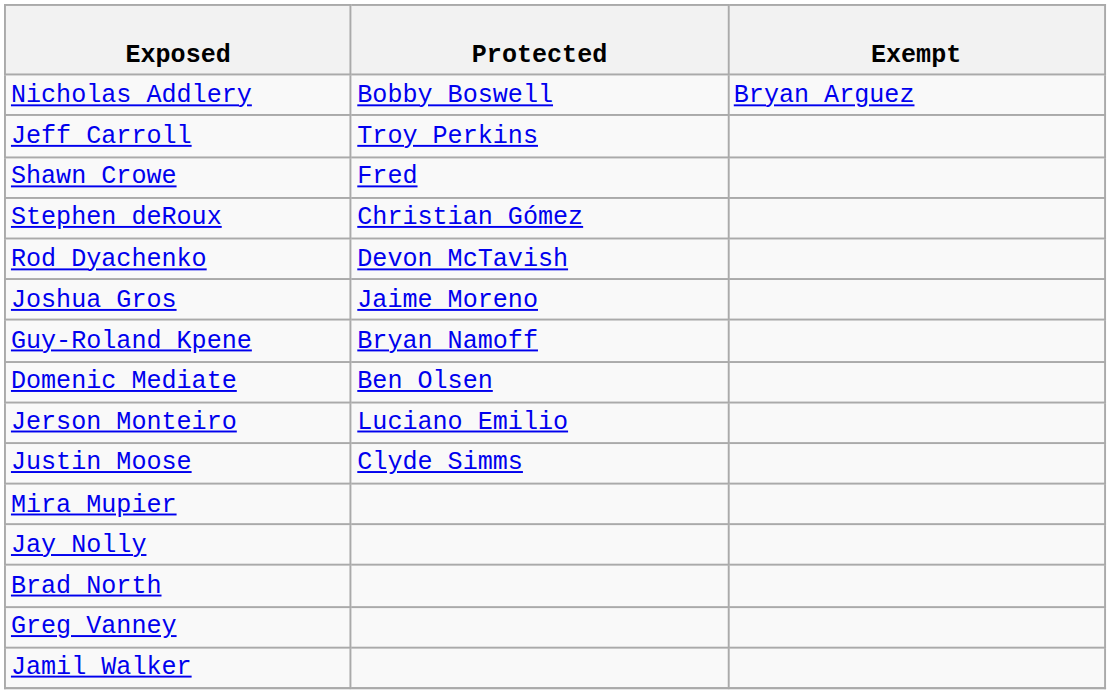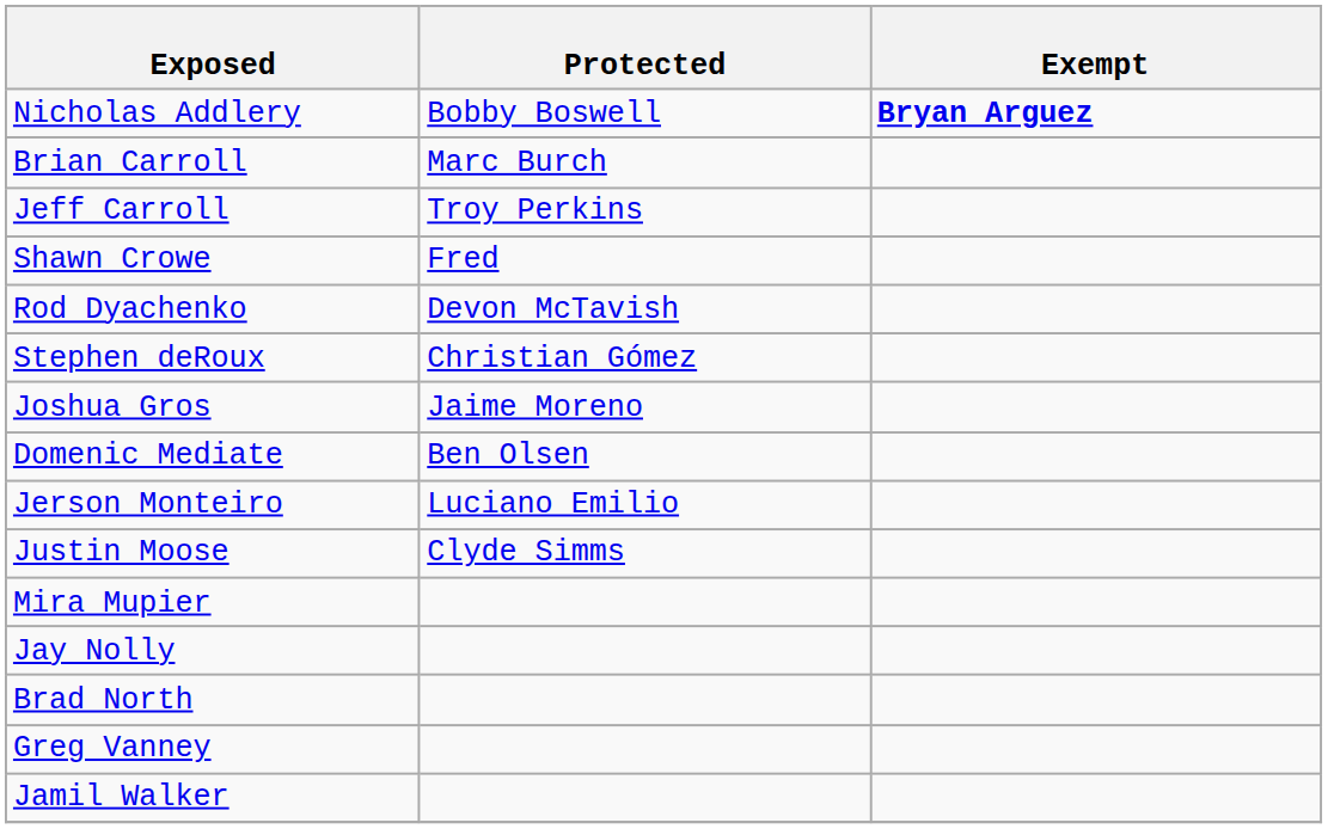 <table class="wikitable">
 <tr>
 <th style="width:23%"><br>Exposed</th>
 <th style="width:25%"><br>Protected</th>
 <th style="width:25%"><br>Exempt</th>
 </tr>
 <tr>
 <td><a href='#'>Nicholas Addlery</a></td>
 <td><a href='#'>Bobby Boswell</a></td>
-<td><a href='#'>Bryan Arguez</a></td>
+<td><strong><a href='#'>Bryan Arguez</a></strong></td>
+</tr>
+<tr>
+<td><a href='#'>Brian Carroll</a></td>
+<td><a href='#'>Marc Burch</a></td>
+<td></td>
 </tr>
 <tr>
 <td><a href='#'>Jeff Carroll</a></td>
 <td><a href='#'>Troy Perkins</a></td>
 <td></td>
 </tr>
 <tr>
 <td><a href='#'>Shawn Crowe</a></td>
 <td><a href='#'>Fred</a></td>
 <td></td>
 </tr>
 <tr>
+<td><a href='#'>Rod Dyachenko</a></td>
+<td><a href='#'>Devon McTavish</a></td>
+<td></td>
+</tr>
+<tr>
 <td><a href='#'>Stephen deRoux</a></td>
 <td><a href='#'>Christian Gómez</a></td>
 <td></td>
 </tr>
 <tr>
-<td><a href='#'>Rod Dyachenko</a></td>
-<td><a href='#'>Devon McTavish</a></td>
-<td></td>
-</tr>
-<tr>
 <td><a href='#'>Joshua Gros</a></td>
 <td><a href='#'>Jaime Moreno</a></td>
-<td></td>
-</tr>
-<tr>
-<td><a href='#'>Guy-Roland Kpene</a></td>
-<td><a href='#'>Bryan Namoff</a></td>
 <td></td>
 </tr>
 <tr>
 <td><a href='#'>Domenic Mediate</a></td>
 <td><a href='#'>Ben Olsen</a></td>
 <td></td>
 </tr>
 <tr>
 <td><a href='#'>Jerson Monteiro</a></td>
 <td><a href='#'>Luciano Emilio</a></td>
 <td></td>
 </tr>
 <tr>
 <td><a href='#'>Justin Moose</a></td>
 <td><a href='#'>Clyde Simms</a></td>
 <td></td>
 </tr>
 <tr>
 <td><a href='#'>Mira Mupier</a></td>
 <td></td>
 <td></td>
 </tr>
 <tr>
 <td><a href='#'>Jay Nolly</a></td>
 <td></td>
 <td></td>
 </tr>
 <tr>
 <td><a href='#'>Brad North</a></td>
 <td></td>
 <td></td>
 </tr>
 <tr>
 <td><a href='#'>Greg Vanney</a></td>
 <td></td>
 <td></td>
 </tr>
 <tr>
 <td><a href='#'>Jamil Walker</a></td>
 <td></td>
 <td></td>
 </tr>
 <tr>
 </tr>
 </table>
